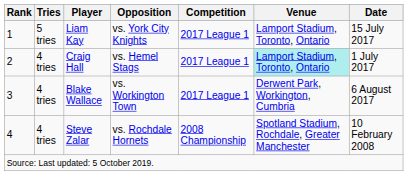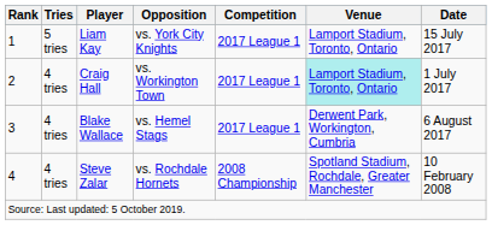 <table class="wikitable" style="width:100%;">
 <tr style="background:#87cefa;">
 <th>Rank</th>
 <th>Tries</th>
 <th>Player</th>
 <th>Opposition</th>
 <th>Competition</th>
 <th>Venue</th>
 <th>Date</th>
 </tr>
 <tr>
 <td>1</td>
 <td>5 tries</td>
 <td> <a href='#'>Liam Kay</a></td>
 <td>vs. <a href='#'>York City Knights</a></td>
 <td><a href='#'>2017 League 1</a></td>
 <td> <a href='#'>Lamport Stadium</a>, <a href='#'>Toronto</a>, <a href='#'>Ontario</a></td>
 <td>15 July 2017</td>
 </tr>
 <tr>
 <td>2</td>
 <td>4 tries</td>
 <td> <a href='#'>Craig Hall</a></td>
-<td>vs. <a href='#'>Hemel Stags</a></td>
+<td>vs. <a href='#'>Workington Town</a></td>
 <td><a href='#'>2017 League 1</a></td>
 <td style="background: paleturquoise;"> <a href='#'>Lamport Stadium</a>, <a href='#'>Toronto</a>, <a href='#'>Ontario</a></td>
 <td>1 July 2017</td>
 </tr>
 <tr>
 <td>3</td>
 <td>4 tries</td>
 <td> <a href='#'>Blake Wallace</a></td>
-<td>vs. <a href='#'>Workington Town</a></td>
+<td>vs. <a href='#'>Hemel Stags</a></td>
 <td><a href='#'>2017 League 1</a></td>
 <td> <a href='#'>Derwent Park</a>, <a href='#'>Workington</a>, <a href='#'>Cumbria</a></td>
 <td>6 August 2017</td>
 </tr>
 <tr>
 <td>4</td>
 <td>4 tries</td>
 <td> <a href='#'>Steve Zalar</a></td>
 <td>vs. <a href='#'>Rochdale Hornets</a></td>
 <td><a href='#'>2008 Championship</a></td>
 <td> <a href='#'>Spotland Stadium</a>, <a href='#'>Rochdale</a>, <a href='#'>Greater Manchester</a></td>
 <td>10 February 2008</td>
 </tr>
 <tr>
 <td colspan=7><small>Source: Last updated: 5 October 2019.</small></td>
 </tr>
 </table>
